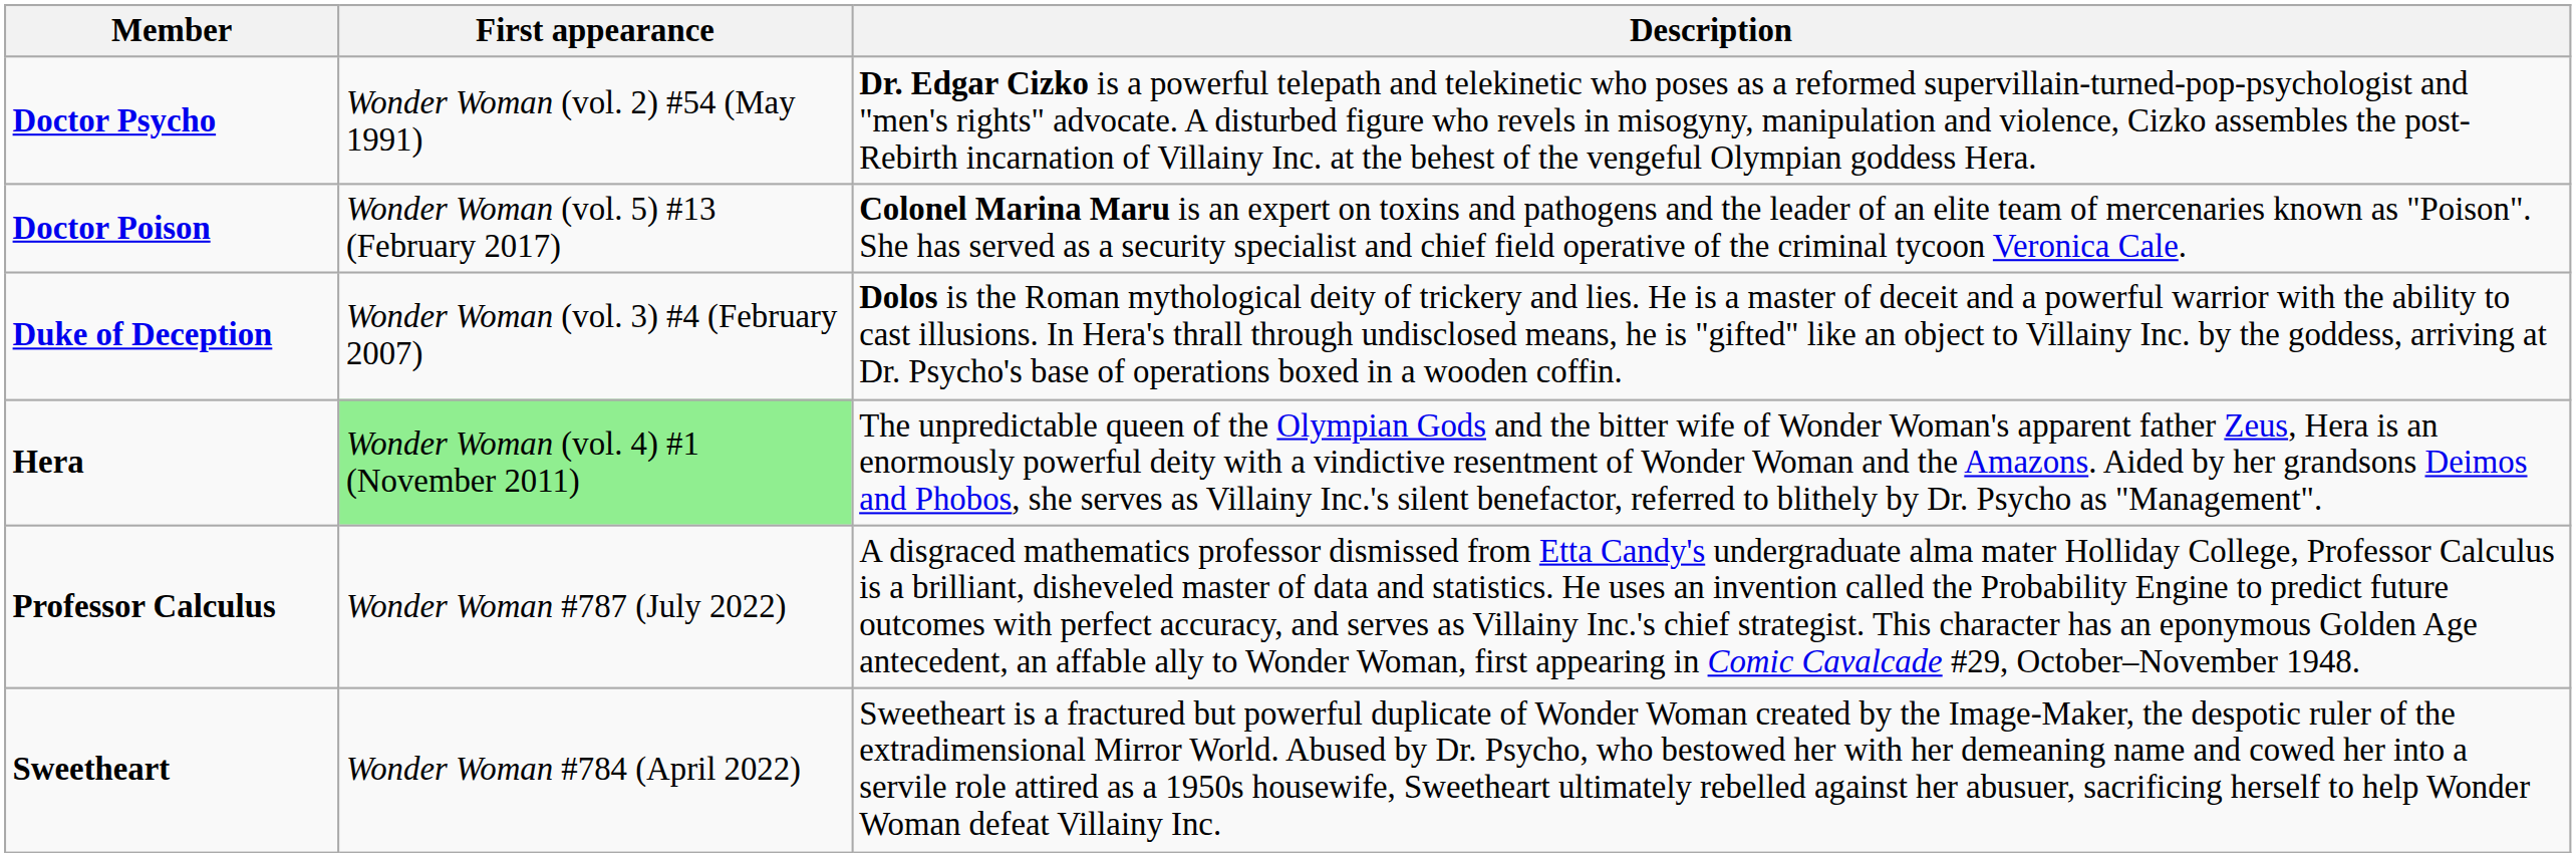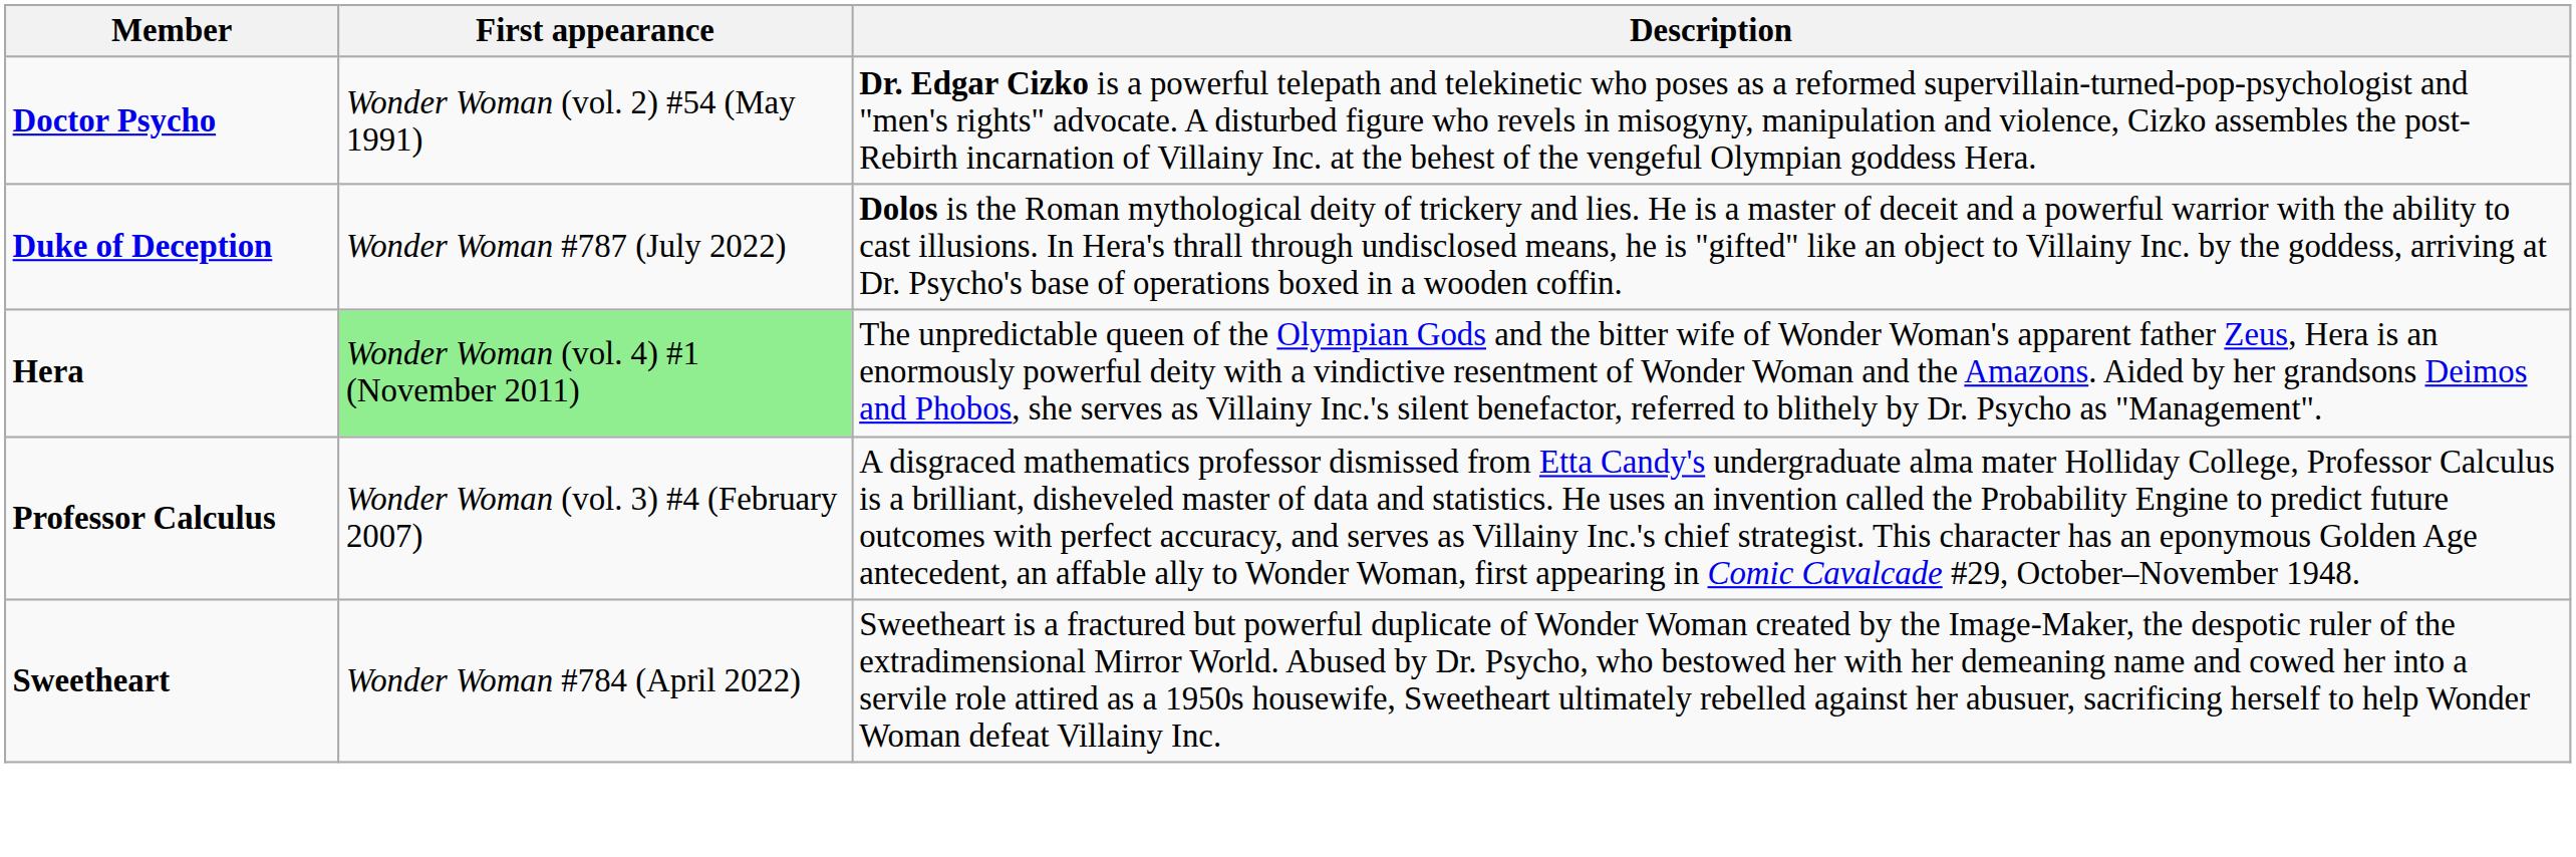 <table class="wikitable">
 <tr>
 <th width="13%">Member</th>
 <th width="20%">First appearance</th>
 <th width="67%">Description</th>
 </tr>
 <tr>
 <td><strong><a href='#'>Doctor Psycho</a></strong></td>
 <td><em>Wonder Woman</em> (vol. 2) #54 (May 1991)</td>
 <td><strong>Dr. Edgar Cizko</strong> is a powerful telepath and telekinetic who poses as a reformed supervillain-turned-pop-psychologist and "men's rights" advocate. A disturbed figure who revels in misogyny, manipulation and violence, Cizko assembles the post-Rebirth incarnation of Villainy Inc. at the behest of the vengeful Olympian goddess Hera.</td>
 </tr>
 <tr>
-<td><strong><a href='#'>Doctor Poison</a></strong></td>
-<td><em>Wonder Woman</em> (vol. 5) #13 (February 2017)</td>
-<td><strong>Colonel Marina Maru</strong> is an expert on toxins and pathogens and the leader of an elite team of mercenaries known as "Poison". She has served as a security specialist and chief field operative of the criminal tycoon <a href='#'>Veronica Cale</a>.</td>
-</tr>
-<tr>
 <td><strong><a href='#'>Duke of Deception</a></strong></td>
-<td><em>Wonder Woman</em> (vol. 3) #4 (February 2007)</td>
+<td><em>Wonder Woman</em> #787 (July 2022)</td>
 <td><strong>Dolos</strong> is the Roman mythological deity of trickery and lies. He is a master of deceit and a powerful warrior with the ability to cast illusions. In Hera's thrall through undisclosed means, he is "gifted" like an object to Villainy Inc. by the goddess, arriving at Dr. Psycho's base of operations boxed in a wooden coffin.</td>
 </tr>
 <tr>
 <td><strong>Hera</strong></td>
 <td style="background: lightgreen;"><em>Wonder Woman</em> (vol. 4) #1 (November 2011)</td>
 <td>The unpredictable queen of the <a href='#'>Olympian Gods</a> and the bitter wife of Wonder Woman's apparent father <a href='#'>Zeus</a>, Hera is an enormously powerful deity with a vindictive resentment of Wonder Woman and the <a href='#'>Amazons</a>. Aided by her grandsons <a href='#'>Deimos and Phobos</a>, she serves as Villainy Inc.'s silent benefactor, referred to blithely by Dr. Psycho as "Management".</td>
 </tr>
 <tr>
 <td><strong>Professor Calculus</strong></td>
-<td><em>Wonder Woman</em> #787 (July 2022)</td>
+<td><em>Wonder Woman</em> (vol. 3) #4 (February 2007)</td>
 <td>A disgraced mathematics professor dismissed from <a href='#'>Etta Candy's</a> undergraduate alma mater Holliday College, Professor Calculus is a brilliant, disheveled master of data and statistics. He uses an invention called the Probability Engine to predict future outcomes with perfect accuracy, and serves as Villainy Inc.'s chief strategist. This character has an eponymous Golden Age antecedent, an affable ally to Wonder Woman, first appearing in <em><a href='#'>Comic Cavalcade</a></em> #29, October–November 1948.</td>
 </tr>
 <tr>
 <td><strong>Sweetheart</strong></td>
 <td><em>Wonder Woman</em> #784 (April 2022)</td>
 <td>Sweetheart is a fractured but powerful duplicate of Wonder Woman created by the Image-Maker, the despotic ruler of the extradimensional Mirror World. Abused by Dr. Psycho, who bestowed her with her demeaning name and cowed her into a servile role attired as a 1950s housewife, Sweetheart ultimately rebelled against her abusuer, sacrificing herself to help Wonder Woman defeat Villainy Inc.</td>
 </tr>
 </table>
